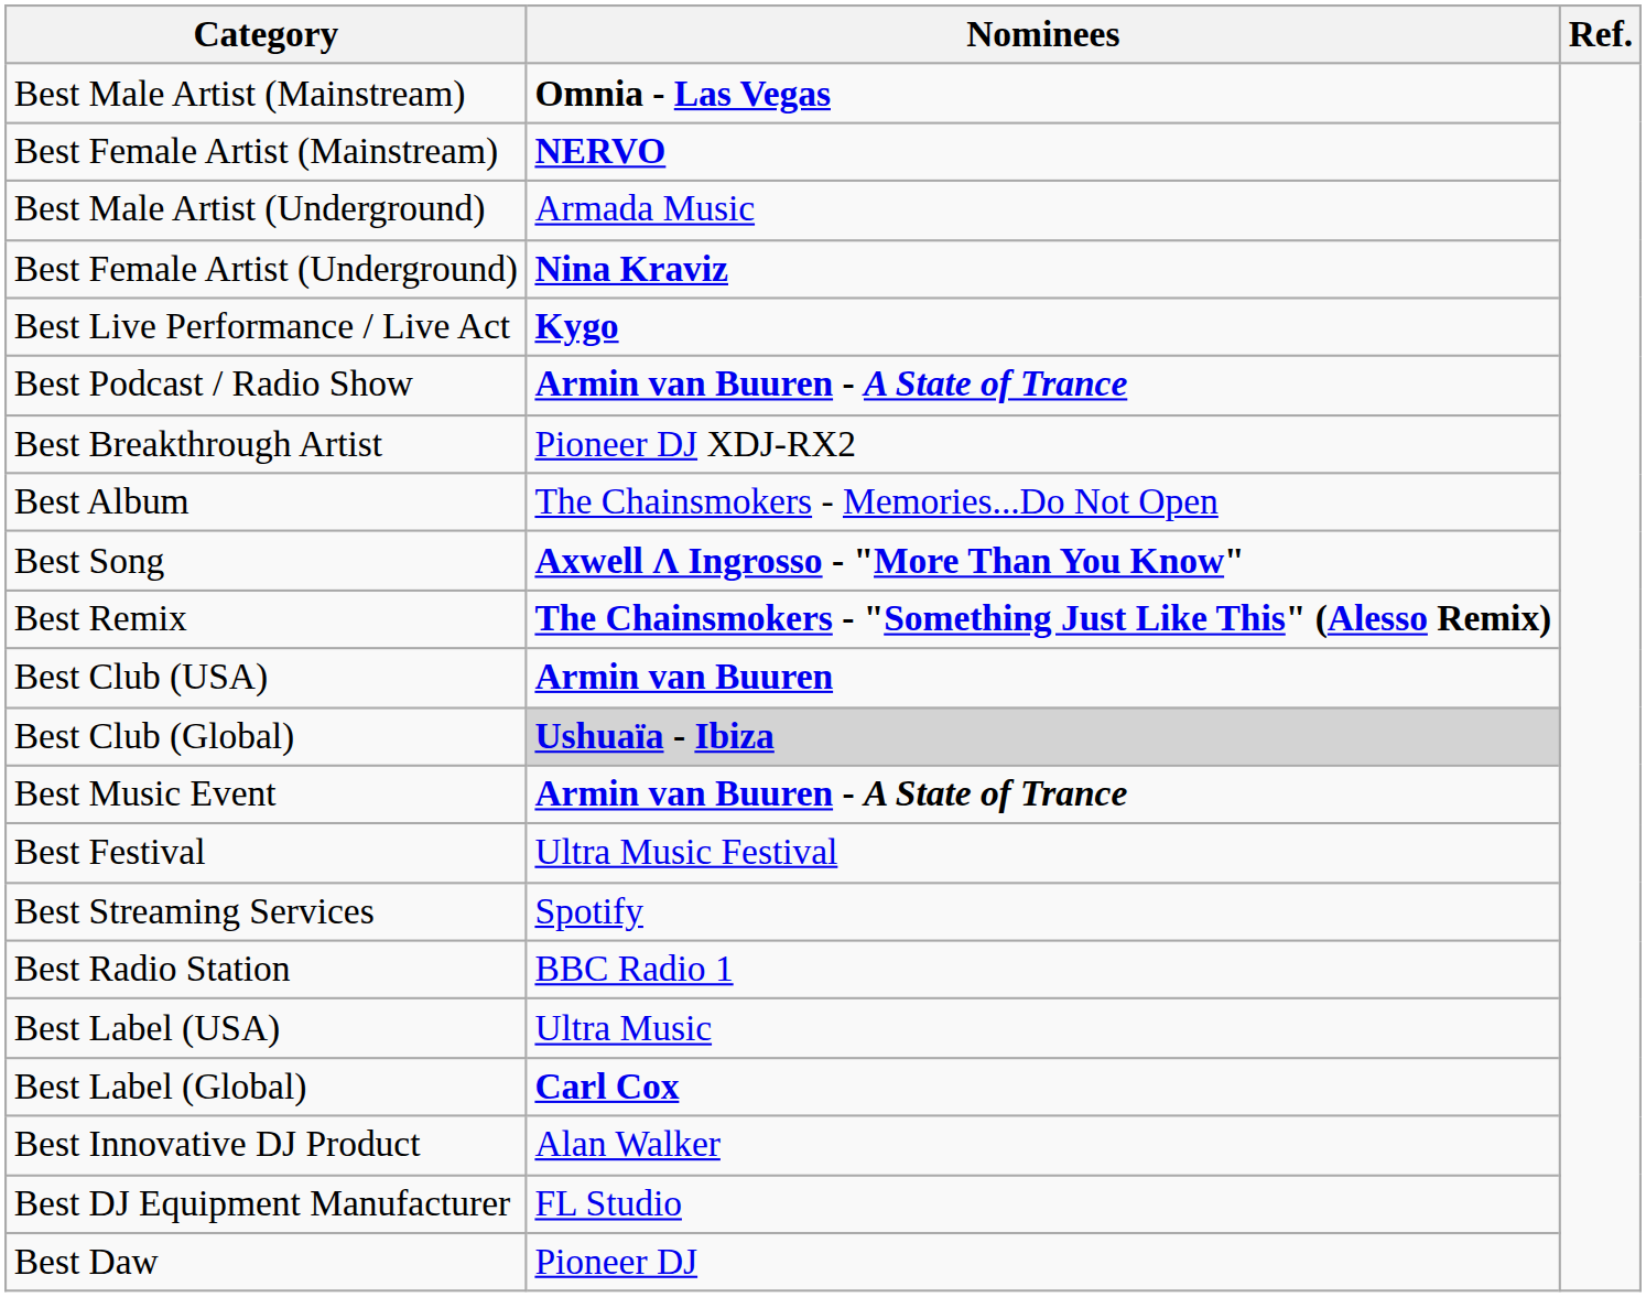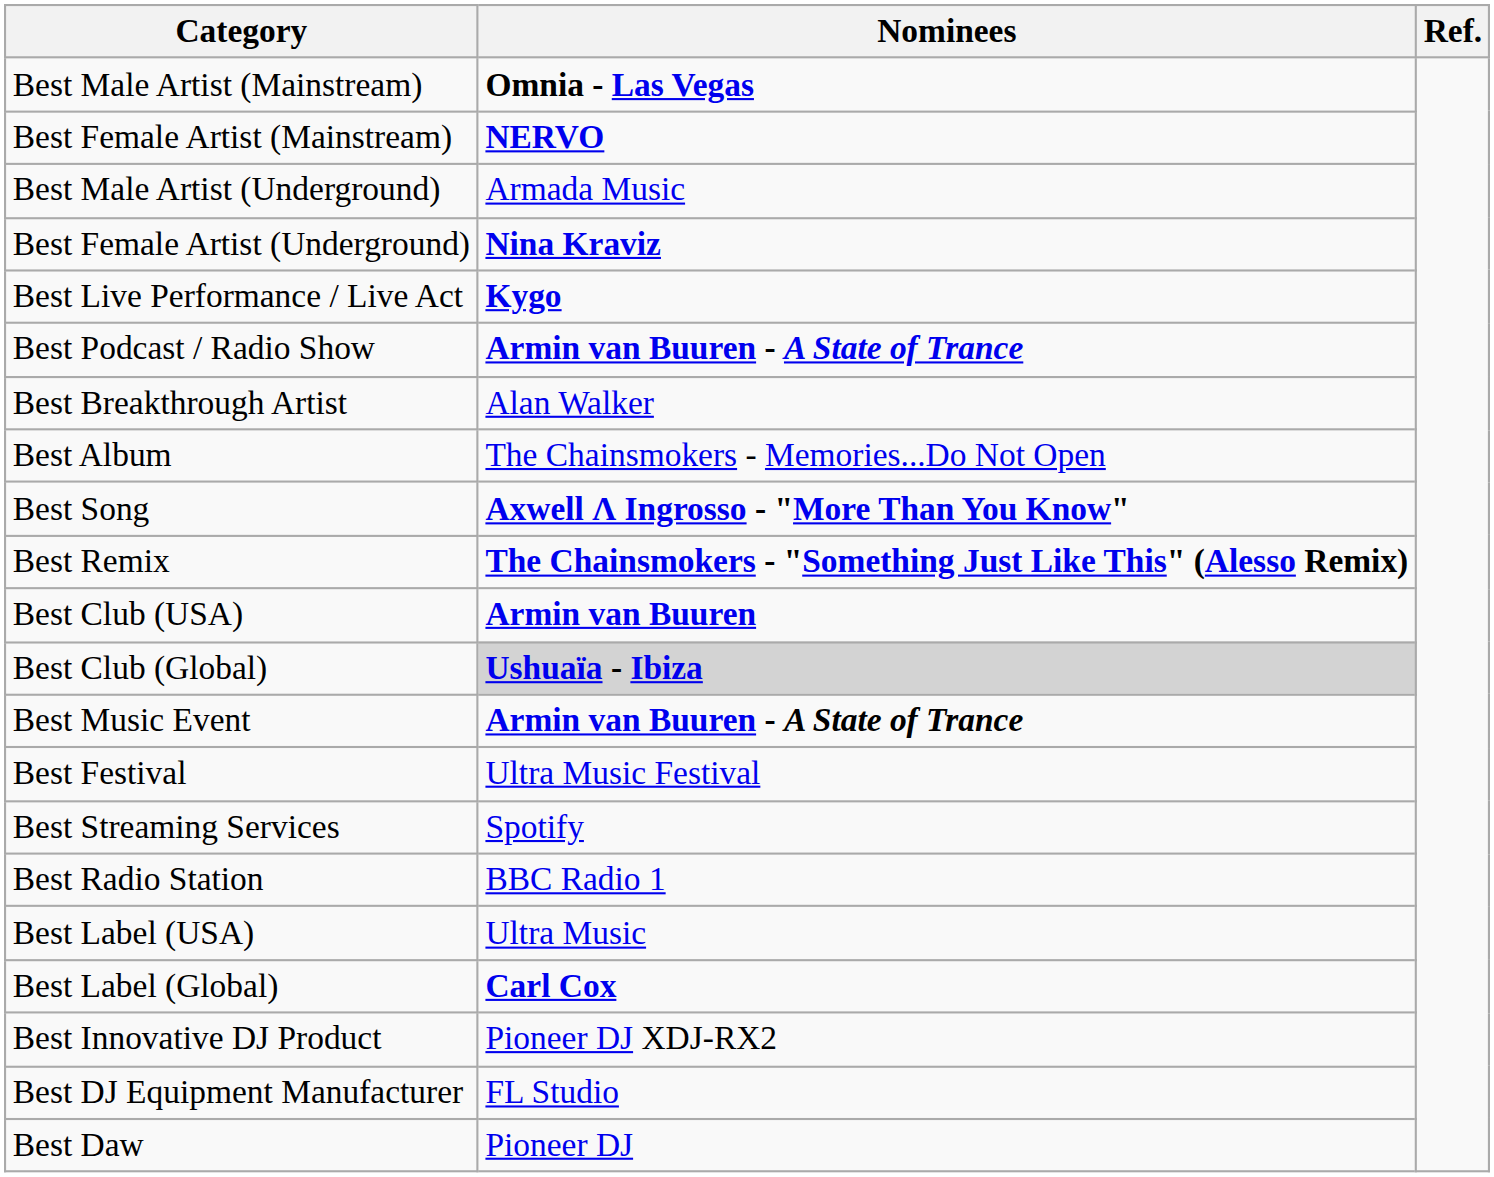 <table class="wikitable">
 <tr>
 <th>Category</th>
 <th>Nominees</th>
 <th>Ref.</th>
 </tr>
 <tr>
 <td>Best Male Artist (Mainstream)</td>
 <td> <strong>Omnia - <a href='#'>Las Vegas</a></strong></td>
 <td rowspan="21"></td>
 </tr>
 <tr>
 <td>Best Female Artist (Mainstream)</td>
 <td> <strong><a href='#'>NERVO</a></strong></td>
 </tr>
 <tr>
 <td>Best Male Artist (Underground)</td>
 <td> </strong><a href='#'>Armada Music</a><strong></td>
 </tr>
 <tr>
 <td>Best Female Artist (Underground)</td>
 <td> <strong><a href='#'>Nina Kraviz</a></strong></td>
 </tr>
 <tr>
 <td>Best Live Performance / Live Act</td>
 <td> <strong><a href='#'>Kygo</a></strong></td>
 </tr>
 <tr>
 <td>Best Podcast / Radio Show</td>
 <td> <strong><a href='#'>Armin van Buuren</a> - <em><a href='#'>A State of Trance</a><strong><em></td>
 </tr>
 <tr>
 <td>Best Breakthrough Artist</td>
-<td> </strong><a href='#'>Pioneer DJ</a> XDJ-RX2<strong></td>
+<td> </strong><a href='#'>Alan Walker</a><strong></td>
 </tr>
 <tr>
 <td>Best Album</td>
 <td><strong> </strong><a href='#'>The Chainsmokers</a> - </em><a href='#'>Memories...Do Not Open</a></em></strong></strong></td>
 </tr>
 <tr>
 <td>Best Song</td>
 <td> <strong><a href='#'>Axwell Λ Ingrosso</a> - "<a href='#'>More Than You Know</a>"</strong></td>
 </tr>
 <tr>
 <td>Best Remix</td>
 <td> <strong><a href='#'>The Chainsmokers</a> - "<a href='#'>Something Just Like This</a>" (<a href='#'>Alesso</a> Remix)</strong></td>
 </tr>
 <tr>
 <td>Best Club (USA)</td>
 <td> <strong><a href='#'>Armin van Buuren</a></strong></td>
 </tr>
 <tr>
 <td>Best Club (Global)</td>
 <td style="background: lightgrey;"> <strong><a href='#'>Ushuaïa</a> - <a href='#'>Ibiza</a></strong></td>
 </tr>
 <tr>
 <td>Best Music Event</td>
 <td> <strong><a href='#'>Armin van Buuren</a> - <em>A State of Trance<strong><em></td>
 </tr>
 <tr>
 <td>Best Festival</td>
 <td> </strong><a href='#'>Ultra Music Festival</a><strong></td>
 </tr>
 <tr>
 <td>Best Streaming Services</td>
 <td> </strong><a href='#'>Spotify</a><strong></td>
 </tr>
 <tr>
 <td>Best Radio Station</td>
 <td> </strong><a href='#'>BBC Radio 1</a><strong></td>
 </tr>
 <tr>
 <td>Best Label (USA)</td>
 <td> </strong><a href='#'>Ultra Music</a><strong></td>
 </tr>
 <tr>
 <td>Best Label (Global)</td>
 <td> <strong><a href='#'>Carl Cox</a></strong></td>
 </tr>
 <tr>
 <td>Best Innovative DJ Product</td>
-<td> </strong><a href='#'>Alan Walker</a><strong></td>
+<td> </strong><a href='#'>Pioneer DJ</a> XDJ-RX2<strong></td>
 </tr>
 <tr>
 <td>Best DJ Equipment Manufacturer</td>
 <td> </strong><a href='#'>FL Studio</a><strong></td>
 </tr>
 <tr>
 <td>Best Daw</td>
 <td> </strong><a href='#'>Pioneer DJ</a><strong></td>
 </tr>
 </table>
